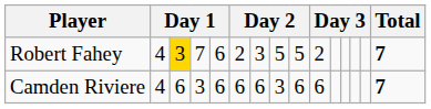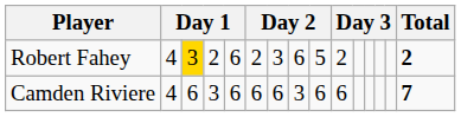 <table class="wikitable">
 <tr>
 <th>Player</th>
 <th colspan="4">Day 1</th>
 <th colspan="4">Day 2</th>
 <th colspan="5">Day 3</th>
 <th>Total</th>
 </tr>
 <tr>
 <td> Robert Fahey</td>
 <td>4</td>
 <td style="background: gold;">3</td>
-<td>7</td>
+<td>2</td>
 <td>6</td>
 <td>2</td>
 <td>3</td>
-<td>5</td>
+<td>6</td>
 <td>5</td>
 <td>2</td>
 <td></td>
 <td></td>
 <td></td>
 <td></td>
-<td><strong>7</strong></td>
+<td><strong>2</strong></td>
 </tr>
 <tr>
 <td> Camden Riviere</td>
 <td>4</td>
 <td>6</td>
 <td>3</td>
 <td>6</td>
 <td>6</td>
 <td>6</td>
 <td>3</td>
 <td>6</td>
 <td>6</td>
 <td></td>
 <td></td>
 <td></td>
 <td></td>
 <td><strong>7</strong></td>
 </tr>
 </table>
